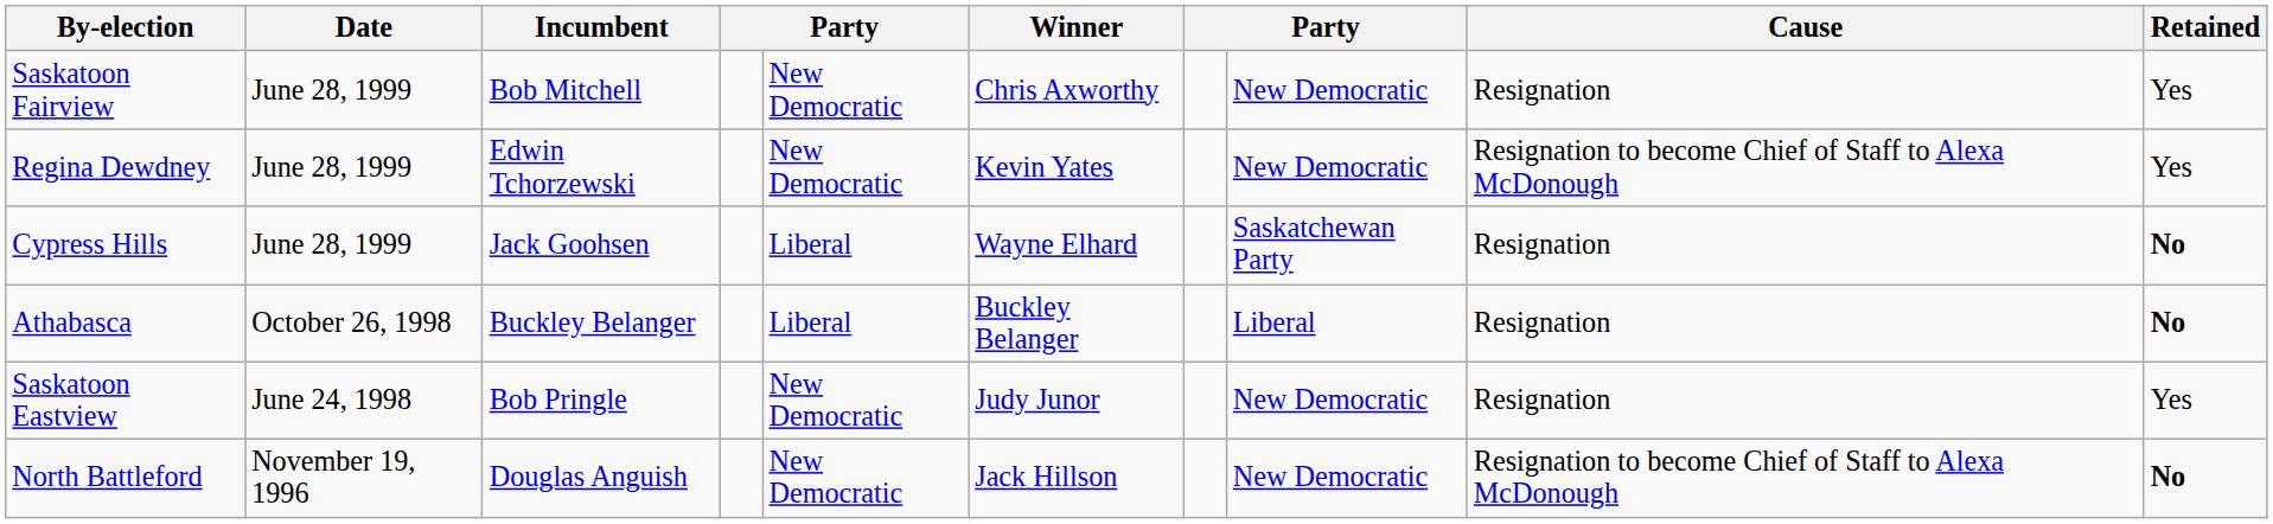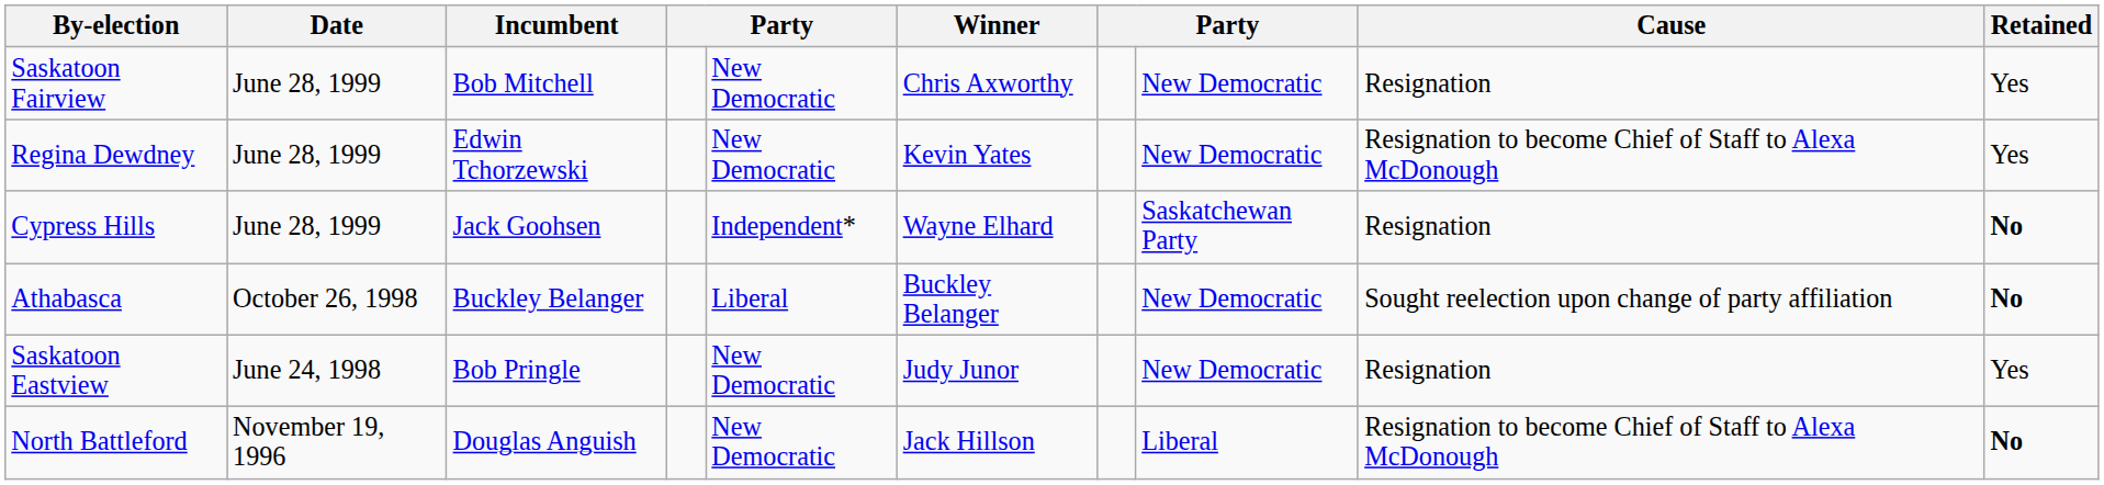 <table class=wikitable style="width:100%">
 <tr>
 <th>By-election</th>
 <th>Date</th>
 <th>Incumbent</th>
 <th colspan=2>Party</th>
 <th>Winner</th>
 <th colspan=2>Party</th>
 <th>Cause</th>
 <th>Retained</th>
 </tr>
 <tr>
 <td><a href='#'>Saskatoon Fairview</a></td>
 <td>June 28, 1999</td>
 <td><a href='#'>Bob Mitchell</a></td>
 <td>    </td>
 <td><a href='#'>New Democratic</a></td>
 <td><a href='#'>Chris Axworthy</a></td>
 <td>    </td>
 <td><a href='#'>New Democratic</a></td>
 <td>Resignation</td>
 <td>Yes</td>
 </tr>
 <tr>
 <td><a href='#'>Regina Dewdney</a></td>
 <td>June 28, 1999</td>
 <td><a href='#'>Edwin Tchorzewski</a></td>
 <td>    </td>
 <td><a href='#'>New Democratic</a></td>
 <td><a href='#'>Kevin Yates</a></td>
 <td>    </td>
 <td><a href='#'>New Democratic</a></td>
 <td>Resignation to become Chief of Staff to <a href='#'>Alexa McDonough</a></td>
 <td>Yes</td>
 </tr>
 <tr>
 <td><a href='#'>Cypress Hills</a></td>
 <td>June 28, 1999</td>
 <td><a href='#'>Jack Goohsen</a></td>
 <td>    </td>
-<td><a href='#'>Liberal</a></td>
+<td><a href='#'>Independent</a>*</td>
 <td><a href='#'>Wayne Elhard</a></td>
 <td> </td>
 <td><a href='#'>Saskatchewan Party</a></td>
 <td>Resignation</td>
 <td><strong>No</strong></td>
 </tr>
 <tr>
 <td><a href='#'>Athabasca</a></td>
 <td>October 26, 1998</td>
 <td><a href='#'>Buckley Belanger</a></td>
 <td>    </td>
 <td><a href='#'>Liberal</a></td>
 <td><a href='#'>Buckley Belanger</a></td>
 <td>    </td>
-<td><a href='#'>Liberal</a></td>
-<td>Resignation</td>
+<td><a href='#'>New Democratic</a></td>
+<td>Sought reelection upon change of party affiliation</td>
 <td><strong>No</strong></td>
 </tr>
 <tr>
 <td><a href='#'>Saskatoon Eastview</a></td>
 <td>June 24, 1998</td>
 <td><a href='#'>Bob Pringle</a></td>
 <td>    </td>
 <td><a href='#'>New Democratic</a></td>
 <td><a href='#'>Judy Junor</a></td>
 <td>    </td>
 <td><a href='#'>New Democratic</a></td>
 <td>Resignation</td>
 <td>Yes</td>
 </tr>
 <tr>
 <td><a href='#'>North Battleford</a></td>
 <td>November 19, 1996</td>
 <td><a href='#'>Douglas Anguish</a></td>
 <td>    </td>
 <td><a href='#'>New Democratic</a></td>
 <td><a href='#'>Jack Hillson</a></td>
 <td>    </td>
-<td><a href='#'>New Democratic</a></td>
+<td><a href='#'>Liberal</a></td>
 <td>Resignation to become Chief of Staff to <a href='#'>Alexa McDonough</a></td>
 <td><strong>No</strong></td>
 </tr>
 </table>
